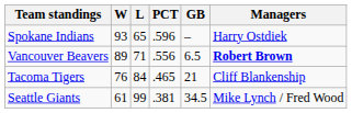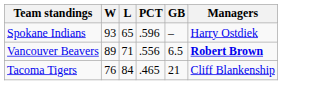 <table class="wikitable">
 <tr>
 <th>Team standings</th>
 <th>W</th>
 <th>L</th>
 <th>PCT</th>
 <th>GB</th>
 <th>Managers</th>
 </tr>
 <tr>
 <td><a href='#'>Spokane Indians</a></td>
 <td>93</td>
 <td>65</td>
 <td>.596</td>
 <td>–</td>
 <td><a href='#'>Harry Ostdiek</a></td>
 </tr>
 <tr>
 <td><a href='#'>Vancouver Beavers</a></td>
 <td>89</td>
 <td>71</td>
 <td>.556</td>
 <td>6.5</td>
 <td><strong><a href='#'>Robert Brown</a></strong></td>
 </tr>
 <tr>
 <td><a href='#'>Tacoma Tigers</a></td>
 <td>76</td>
 <td>84</td>
 <td>.465</td>
 <td>21</td>
 <td><a href='#'>Cliff Blankenship</a></td>
 </tr>
-<tr>
-<td><a href='#'>Seattle Giants</a></td>
-<td>61</td>
-<td>99</td>
-<td>.381</td>
-<td>34.5</td>
-<td><a href='#'>Mike Lynch</a> / Fred Wood</td>
-</tr>
 </table>
